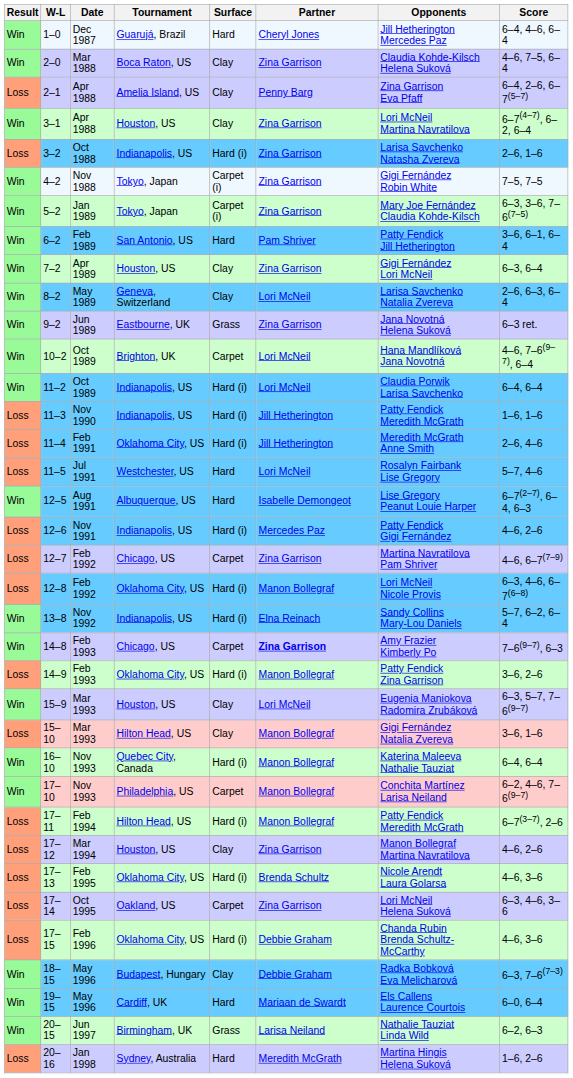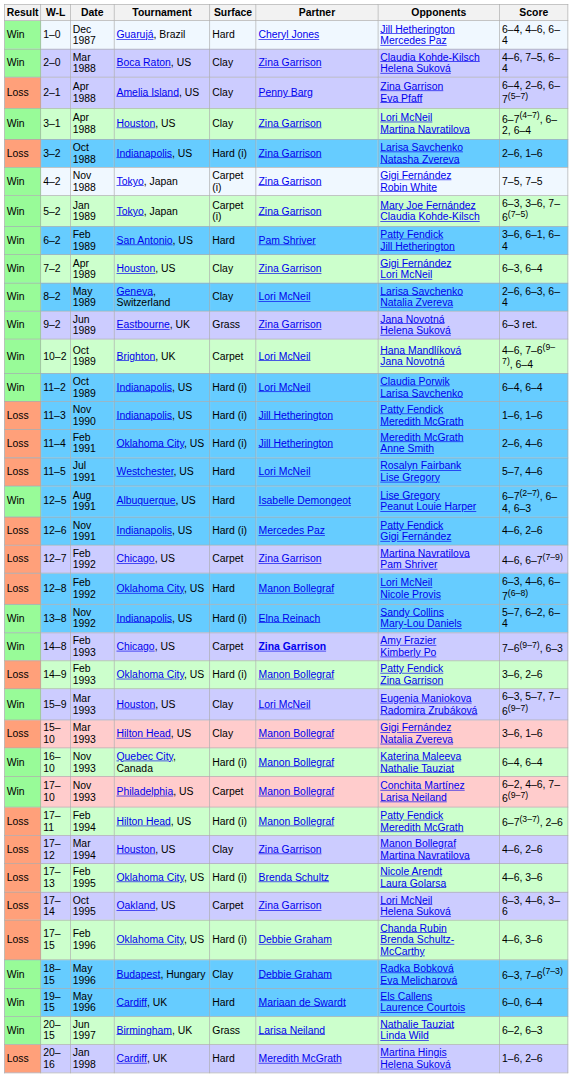 <table class="sortable wikitable">
 <tr>
 <th>Result</th>
 <th>W-L</th>
 <th style="width:60px">Date</th>
 <th width=140>Tournament</th>
 <th>Surface</th>
 <th width=180>Partner</th>
 <th width=180>Opponents</th>
 <th class="unsortable">Score</th>
 </tr>
 <tr bgcolor="#f0f8ff">
 <td style="background:#98fb98;">Win</td>
 <td>1–0</td>
 <td>Dec 1987</td>
 <td><a href='#'>Guarujá</a>, Brazil</td>
 <td>Hard</td>
 <td> <a href='#'>Cheryl Jones</a></td>
 <td> <a href='#'>Jill Hetherington</a> <br>  <a href='#'>Mercedes Paz</a></td>
 <td>6–4, 4–6, 6–4</td>
 </tr>
 <tr bgcolor="#CCCCFF">
 <td style="background:#98fb98;">Win</td>
 <td>2–0</td>
 <td>Mar 1988</td>
 <td><a href='#'>Boca Raton</a>, US</td>
 <td>Clay</td>
 <td> <a href='#'>Zina Garrison</a></td>
 <td> <a href='#'>Claudia Kohde-Kilsch</a> <br>  <a href='#'>Helena Suková</a></td>
 <td>4–6, 7–5, 6–4</td>
 </tr>
 <tr bgcolor="#CCCCFF">
 <td style="background:#ffa07a;">Loss</td>
 <td>2–1</td>
 <td>Apr 1988</td>
 <td><a href='#'>Amelia Island</a>, US</td>
 <td>Clay</td>
 <td> <a href='#'>Penny Barg</a></td>
 <td> <a href='#'>Zina Garrison</a> <br>  <a href='#'>Eva Pfaff</a></td>
 <td>6–4, 2–6, 6–7<sup>(5–7)</sup></td>
 </tr>
 <tr bgcolor="#CCFFCC">
 <td style="background:#98fb98;">Win</td>
 <td>3–1</td>
 <td>Apr 1988</td>
 <td><a href='#'>Houston</a>, US</td>
 <td>Clay</td>
 <td> <a href='#'>Zina Garrison</a></td>
 <td> <a href='#'>Lori McNeil</a> <br>  <a href='#'>Martina Navratilova</a></td>
 <td>6–7<sup>(4–7)</sup>, 6–2, 6–4</td>
 </tr>
 <tr bgcolor="#66CCFF">
 <td style="background:#ffa07a;">Loss</td>
 <td>3–2</td>
 <td>Oct 1988</td>
 <td><a href='#'>Indianapolis</a>, US</td>
 <td>Hard (i)</td>
 <td> <a href='#'>Zina Garrison</a></td>
 <td> <a href='#'>Larisa Savchenko</a> <br>  <a href='#'>Natasha Zvereva</a></td>
 <td>2–6, 1–6</td>
 </tr>
 <tr bgcolor="#f0f8ff">
 <td style="background:#98fb98;">Win</td>
 <td>4–2</td>
 <td>Nov 1988</td>
 <td><a href='#'>Tokyo</a>, Japan</td>
 <td>Carpet (i)</td>
 <td> <a href='#'>Zina Garrison</a></td>
 <td> <a href='#'>Gigi Fernández</a> <br>  <a href='#'>Robin White</a></td>
 <td>7–5, 7–5</td>
 </tr>
 <tr bgcolor="CCFFCC">
 <td style="background:#98fb98;">Win</td>
 <td>5–2</td>
 <td>Jan 1989</td>
 <td><a href='#'>Tokyo</a>, Japan</td>
 <td>Carpet (i)</td>
 <td> <a href='#'>Zina Garrison</a></td>
 <td> <a href='#'>Mary Joe Fernández</a> <br>  <a href='#'>Claudia Kohde-Kilsch</a></td>
 <td>6–3, 3–6, 7–6<sup>(7–5)</sup></td>
 </tr>
 <tr bgcolor="66CCFF">
 <td style="background:#98fb98;">Win</td>
 <td>6–2</td>
 <td>Feb 1989</td>
 <td><a href='#'>San Antonio</a>, US</td>
 <td>Hard</td>
 <td> <a href='#'>Pam Shriver</a></td>
 <td> <a href='#'>Patty Fendick</a> <br>  <a href='#'>Jill Hetherington</a></td>
 <td>3–6, 6–1, 6–4</td>
 </tr>
 <tr bgcolor="#CCFFCC">
 <td style="background:#98fb98;">Win</td>
 <td>7–2</td>
 <td>Apr 1989</td>
 <td><a href='#'>Houston</a>, US</td>
 <td>Clay</td>
 <td> <a href='#'>Zina Garrison</a></td>
 <td> <a href='#'>Gigi Fernández</a> <br>  <a href='#'>Lori McNeil</a></td>
 <td>6–3, 6–4</td>
 </tr>
 <tr bgcolor="66CCFF">
 <td style="background:#98fb98;">Win</td>
 <td>8–2</td>
 <td>May 1989</td>
 <td><a href='#'>Geneva</a>, Switzerland</td>
 <td>Clay</td>
 <td> <a href='#'>Lori McNeil</a></td>
 <td> <a href='#'>Larisa Savchenko</a> <br>  <a href='#'>Natalia Zvereva</a></td>
 <td>2–6, 6–3, 6–4</td>
 </tr>
 <tr bgcolor="#CCCCFF">
 <td style="background:#98fb98;">Win</td>
 <td>9–2</td>
 <td>Jun 1989</td>
 <td><a href='#'>Eastbourne</a>, UK</td>
 <td>Grass</td>
 <td> <a href='#'>Zina Garrison</a></td>
 <td> <a href='#'>Jana Novotná</a> <br>  <a href='#'>Helena Suková</a></td>
 <td>6–3 ret.</td>
 </tr>
 <tr bgcolor="CCFFCC">
 <td style="background:#98fb98;">Win</td>
 <td>10–2</td>
 <td>Oct 1989</td>
 <td><a href='#'>Brighton</a>, UK</td>
 <td>Carpet</td>
 <td> <a href='#'>Lori McNeil</a></td>
 <td> <a href='#'>Hana Mandlíková</a> <br>  <a href='#'>Jana Novotná</a></td>
 <td>4–6, 7–6<sup>(9–7)</sup>, 6–4</td>
 </tr>
 <tr bgcolor="#66CCFF">
 <td style="background:#98fb98;">Win</td>
 <td>11–2</td>
 <td>Oct 1989</td>
 <td><a href='#'>Indianapolis</a>, US</td>
 <td>Hard (i)</td>
 <td> <a href='#'>Lori McNeil</a></td>
 <td> <a href='#'>Claudia Porwik</a> <br>  <a href='#'>Larisa Savchenko</a></td>
 <td>6–4, 6–4</td>
 </tr>
 <tr bgcolor="#66CCFF">
 <td style="background:#ffa07a;">Loss</td>
 <td>11–3</td>
 <td>Nov 1990</td>
 <td><a href='#'>Indianapolis</a>, US</td>
 <td>Hard (i)</td>
 <td> <a href='#'>Jill Hetherington</a></td>
 <td> <a href='#'>Patty Fendick</a> <br>  <a href='#'>Meredith McGrath</a></td>
 <td>1–6, 1–6</td>
 </tr>
 <tr bgcolor="#66CCFF">
 <td style="background:#ffa07a;">Loss</td>
 <td>11–4</td>
 <td>Feb 1991</td>
 <td><a href='#'>Oklahoma City</a>, US</td>
 <td>Hard (i)</td>
 <td> <a href='#'>Jill Hetherington</a></td>
 <td> <a href='#'>Meredith McGrath</a> <br>  <a href='#'>Anne Smith</a></td>
 <td>2–6, 4–6</td>
 </tr>
 <tr bgcolor="#66CCFF">
 <td style="background:#ffa07a;">Loss</td>
 <td>11–5</td>
 <td>Jul 1991</td>
 <td><a href='#'>Westchester</a>, US</td>
 <td>Hard</td>
 <td> <a href='#'>Lori McNeil</a></td>
 <td> <a href='#'>Rosalyn Fairbank</a> <br>  <a href='#'>Lise Gregory</a></td>
 <td>5–7, 4–6</td>
 </tr>
 <tr bgcolor="#66CCFF">
 <td style="background:#98fb98;">Win</td>
 <td>12–5</td>
 <td>Aug 1991</td>
 <td><a href='#'>Albuquerque</a>, US</td>
 <td>Hard</td>
 <td> <a href='#'>Isabelle Demongeot</a></td>
 <td> <a href='#'>Lise Gregory</a> <br>  <a href='#'>Peanut Louie Harper</a></td>
 <td>6–7<sup>(2–7)</sup>, 6–4, 6–3</td>
 </tr>
 <tr bgcolor="#66CCFF">
 <td style="background:#ffa07a;">Loss</td>
 <td>12–6</td>
 <td>Nov 1991</td>
 <td><a href='#'>Indianapolis</a>, US</td>
 <td>Hard (i)</td>
 <td> <a href='#'>Mercedes Paz</a></td>
 <td> <a href='#'>Patty Fendick</a> <br>  <a href='#'>Gigi Fernández</a></td>
 <td>4–6, 2–6</td>
 </tr>
 <tr bgcolor="#CCCCFF">
 <td style="background:#ffa07a;">Loss</td>
 <td>12–7</td>
 <td>Feb 1992</td>
 <td><a href='#'>Chicago</a>, US</td>
 <td>Carpet</td>
 <td> <a href='#'>Zina Garrison</a></td>
 <td> <a href='#'>Martina Navratilova</a> <br>  <a href='#'>Pam Shriver</a></td>
 <td>4–6, 6–7<sup>(7–9)</sup></td>
 </tr>
 <tr bgcolor="66CCFF">
 <td style="background:#ffa07a;">Loss</td>
 <td>12–8</td>
 <td>Feb 1992</td>
 <td><a href='#'>Oklahoma City</a>, US</td>
-<td>Hard (i)</td>
+<td>Hard</td>
 <td> <a href='#'>Manon Bollegraf</a></td>
 <td> <a href='#'>Lori McNeil</a> <br>  <a href='#'>Nicole Provis</a></td>
 <td>6–3, 4–6, 6–7<sup>(6–8)</sup></td>
 </tr>
 <tr bgcolor="#66CCFF">
 <td style="background:#98fb98;">Win</td>
 <td>13–8</td>
 <td>Nov 1992</td>
 <td><a href='#'>Indianapolis</a>, US</td>
 <td>Hard (i)</td>
 <td> <a href='#'>Elna Reinach</a></td>
 <td> <a href='#'>Sandy Collins</a> <br>  <a href='#'>Mary-Lou Daniels</a></td>
 <td>5–7, 6–2, 6–4</td>
 </tr>
 <tr bgcolor="#CCCCFF">
 <td style="background:#98fb98;">Win</td>
 <td>14–8</td>
 <td>Feb 1993</td>
 <td><a href='#'>Chicago</a>, US</td>
 <td>Carpet</td>
 <td><strong> <a href='#'>Zina Garrison</a></strong></td>
 <td> <a href='#'>Amy Frazier</a> <br>  <a href='#'>Kimberly Po</a></td>
 <td>7–6<sup>(9–7)</sup>, 6–3</td>
 </tr>
 <tr bgcolor="CCFFCC">
 <td style="background:#ffa07a;">Loss</td>
 <td>14–9</td>
 <td>Feb 1993</td>
 <td><a href='#'>Oklahoma City</a>, US</td>
 <td>Hard (i)</td>
 <td> <a href='#'>Manon Bollegraf</a></td>
 <td> <a href='#'>Patty Fendick</a> <br>  <a href='#'>Zina Garrison</a></td>
 <td>3–6, 2–6</td>
 </tr>
 <tr bgcolor="ccccff">
 <td style="background:#98fb98;">Win</td>
 <td>15–9</td>
 <td>Mar 1993</td>
 <td><a href='#'>Houston</a>, US</td>
 <td>Clay</td>
 <td> <a href='#'>Lori McNeil</a></td>
 <td> <a href='#'>Eugenia Maniokova</a> <br>  <a href='#'>Radomira Zrubáková</a></td>
 <td>6–3, 5–7, 7–6<sup>(9–7)</sup></td>
 </tr>
 <tr bgcolor="ffcccc">
 <td style="background:#ffa07a;">Loss</td>
 <td>15–10</td>
 <td>Mar 1993</td>
 <td><a href='#'>Hilton Head</a>, US</td>
 <td>Clay</td>
 <td> <a href='#'>Manon Bollegraf</a></td>
 <td> <a href='#'>Gigi Fernández</a> <br>  <a href='#'>Natalia Zvereva</a></td>
 <td>3–6, 1–6</td>
 </tr>
 <tr bgcolor="CCFFCC">
 <td style="background:#98fb98;">Win</td>
 <td>16–10</td>
 <td>Nov 1993</td>
 <td><a href='#'>Quebec City</a>, Canada</td>
 <td>Hard (i)</td>
 <td> <a href='#'>Manon Bollegraf</a></td>
 <td> <a href='#'>Katerina Maleeva</a> <br>  <a href='#'>Nathalie Tauziat</a></td>
 <td>6–4, 6–4</td>
 </tr>
 <tr bgcolor="ffcccc">
 <td style="background:#98fb98;">Win</td>
 <td>17–10</td>
 <td>Nov 1993</td>
 <td><a href='#'>Philadelphia</a>, US</td>
 <td>Carpet</td>
 <td> <a href='#'>Manon Bollegraf</a></td>
 <td> <a href='#'>Conchita Martínez</a> <br>  <a href='#'>Larisa Neiland</a></td>
 <td>6–2, 4–6, 7–6<sup>(9–7)</sup></td>
 </tr>
 <tr bgcolor="CCFFCC">
 <td style="background:#ffa07a;">Loss</td>
 <td>17–11</td>
 <td>Feb 1994</td>
 <td><a href='#'>Hilton Head</a>, US</td>
 <td>Hard (i)</td>
 <td> <a href='#'>Manon Bollegraf</a></td>
 <td> <a href='#'>Patty Fendick</a> <br>  <a href='#'>Meredith McGrath</a></td>
 <td>6–7<sup>(3–7)</sup>, 2–6</td>
 </tr>
 <tr bgcolor="ccccff">
 <td style="background:#ffa07a;">Loss</td>
 <td>17–12</td>
 <td>Mar 1994</td>
 <td><a href='#'>Houston</a>, US</td>
 <td>Clay</td>
 <td> <a href='#'>Zina Garrison</a></td>
 <td> <a href='#'>Manon Bollegraf</a> <br>  <a href='#'>Martina Navratilova</a></td>
 <td>4–6, 2–6</td>
 </tr>
 <tr bgcolor="CCFFCC">
 <td style="background:#ffa07a;">Loss</td>
 <td>17–13</td>
 <td>Feb 1995</td>
 <td><a href='#'>Oklahoma City</a>, US</td>
 <td>Hard (i)</td>
 <td> <a href='#'>Brenda Schultz</a></td>
 <td> <a href='#'>Nicole Arendt</a> <br>  <a href='#'>Laura Golarsa</a></td>
 <td>4–6, 3–6</td>
 </tr>
 <tr bgcolor="ccccff">
 <td style="background:#ffa07a;">Loss</td>
 <td>17–14</td>
 <td>Oct 1995</td>
 <td><a href='#'>Oakland</a>, US</td>
 <td>Carpet</td>
 <td> <a href='#'>Zina Garrison</a></td>
 <td> <a href='#'>Lori McNeil</a> <br>  <a href='#'>Helena Suková</a></td>
 <td>6–3, 4–6, 3–6</td>
 </tr>
 <tr bgcolor="CCFFCC">
 <td style="background:#ffa07a;">Loss</td>
 <td>17–15</td>
 <td>Feb 1996</td>
 <td><a href='#'>Oklahoma City</a>, US</td>
 <td>Hard (i)</td>
 <td> <a href='#'>Debbie Graham</a></td>
 <td> <a href='#'>Chanda Rubin</a> <br>  <a href='#'>Brenda Schultz-McCarthy</a></td>
 <td>4–6, 3–6</td>
 </tr>
 <tr bgcolor="#66CCFF">
 <td style="background:#98fb98;">Win</td>
 <td>18–15</td>
 <td>May 1996</td>
 <td><a href='#'>Budapest</a>, Hungary</td>
 <td>Clay</td>
 <td> <a href='#'>Debbie Graham</a></td>
 <td> <a href='#'>Radka Bobková</a> <br>  <a href='#'>Eva Melicharová</a></td>
 <td>6–3, 7–6<sup>(7–3)</sup></td>
 </tr>
 <tr bgcolor="#66CCFF">
 <td style="background:#98fb98;">Win</td>
 <td>19–15</td>
 <td>May 1996</td>
 <td><a href='#'>Cardiff</a>, UK</td>
 <td>Hard</td>
 <td> <a href='#'>Mariaan de Swardt</a></td>
 <td> <a href='#'>Els Callens</a> <br>  <a href='#'>Laurence Courtois</a></td>
 <td>6–0, 6–4</td>
 </tr>
 <tr bgcolor="CCFFCC">
 <td style="background:#98fb98;">Win</td>
 <td>20–15</td>
 <td>Jun 1997</td>
 <td><a href='#'>Birmingham</a>, UK</td>
 <td>Grass</td>
 <td> <a href='#'>Larisa Neiland</a></td>
 <td> <a href='#'>Nathalie Tauziat</a> <br>  <a href='#'>Linda Wild</a></td>
 <td>6–2, 6–3</td>
 </tr>
 <tr bgcolor="ccccff">
 <td style="background:#ffa07a;">Loss</td>
 <td>20–16</td>
 <td>Jan 1998</td>
-<td><a href='#'>Sydney</a>, Australia</td>
+<td><a href='#'>Cardiff</a>, UK</td>
 <td>Hard</td>
 <td> <a href='#'>Meredith McGrath</a></td>
 <td> <a href='#'>Martina Hingis</a> <br>  <a href='#'>Helena Suková</a></td>
 <td>1–6, 2–6</td>
 </tr>
 </table>
